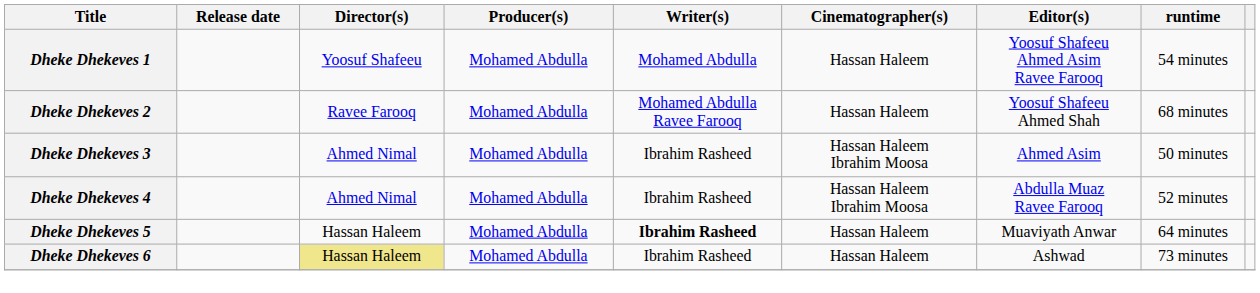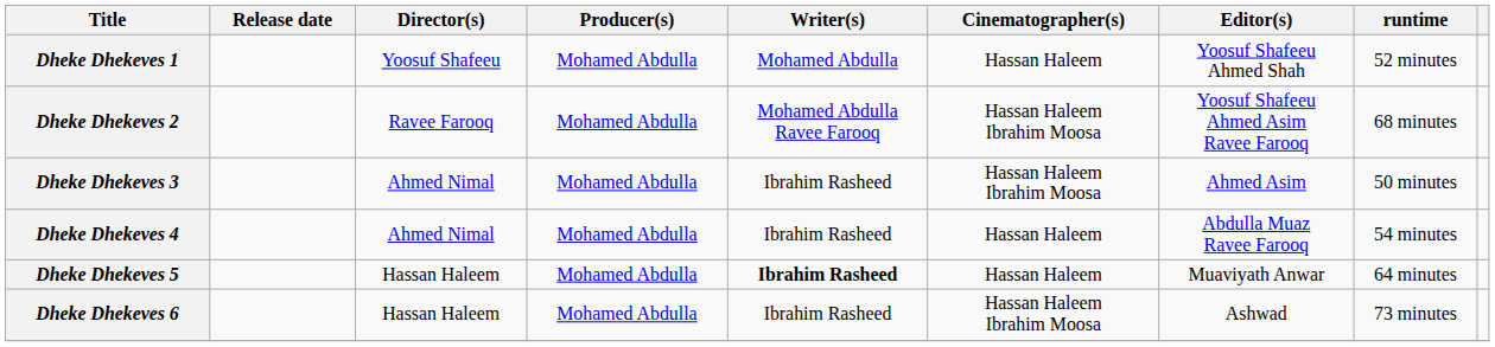 <table class="wikitable plainrowheaders" style="text-align: center" width="100%">
 <tr>
 <th scope="col">Title</th>
 <th scope="col">Release date</th>
 <th scope="col">Director(s)</th>
 <th scope="col">Producer(s)</th>
 <th scope="col">Writer(s)</th>
 <th scope="col">Cinematographer(s)</th>
 <th scope="col">Editor(s)</th>
 <th scope="col">runtime</th>
 <th scope="col" class="unsortable"></th>
 </tr>
 <tr>
 <th scope="row"><em>Dheke Dhekeves 1</em></th>
 <td></td>
 <td><a href='#'>Yoosuf Shafeeu</a></td>
 <td><a href='#'>Mohamed Abdulla</a></td>
 <td><a href='#'>Mohamed Abdulla</a></td>
 <td>Hassan Haleem</td>
-<td><a href='#'>Yoosuf Shafeeu</a><br><a href='#'>Ahmed Asim</a><br><a href='#'>Ravee Farooq</a></td>
-<td>54 minutes</td>
+<td><a href='#'>Yoosuf Shafeeu</a><br>Ahmed Shah</td>
+<td>52 minutes</td>
 <td style="text-align: center;"></td>
 </tr>
 <tr>
 <th scope="row"><em>Dheke Dhekeves 2</em></th>
 <td></td>
 <td><a href='#'>Ravee Farooq</a></td>
 <td><a href='#'>Mohamed Abdulla</a></td>
 <td><a href='#'>Mohamed Abdulla</a><br><a href='#'>Ravee Farooq</a></td>
-<td>Hassan Haleem</td>
-<td><a href='#'>Yoosuf Shafeeu</a><br>Ahmed Shah</td>
+<td>Hassan Haleem<br>Ibrahim Moosa</td>
+<td><a href='#'>Yoosuf Shafeeu</a><br><a href='#'>Ahmed Asim</a><br><a href='#'>Ravee Farooq</a></td>
 <td>68 minutes</td>
 <td style="text-align: center;"></td>
 </tr>
 <tr>
 <th scope="row"><em>Dheke Dhekeves 3</em></th>
 <td></td>
 <td><a href='#'>Ahmed Nimal</a></td>
 <td><a href='#'>Mohamed Abdulla</a></td>
 <td>Ibrahim Rasheed</td>
 <td>Hassan Haleem<br>Ibrahim Moosa</td>
 <td><a href='#'>Ahmed Asim</a></td>
 <td>50 minutes</td>
 <td style="text-align: center;"></td>
 </tr>
 <tr>
 <th scope="row"><em>Dheke Dhekeves 4</em></th>
 <td></td>
 <td><a href='#'>Ahmed Nimal</a></td>
 <td><a href='#'>Mohamed Abdulla</a></td>
 <td>Ibrahim Rasheed</td>
-<td>Hassan Haleem<br>Ibrahim Moosa</td>
+<td>Hassan Haleem</td>
 <td><a href='#'>Abdulla Muaz</a><br><a href='#'>Ravee Farooq</a></td>
-<td>52 minutes</td>
+<td>54 minutes</td>
 <td style="text-align: center;"></td>
 </tr>
 <tr>
 <th scope="row"><em>Dheke Dhekeves 5</em></th>
 <td></td>
 <td>Hassan Haleem</td>
 <td><a href='#'>Mohamed Abdulla</a></td>
 <td><strong>Ibrahim Rasheed</strong></td>
 <td>Hassan Haleem</td>
 <td>Muaviyath Anwar</td>
 <td>64 minutes</td>
 <td style="text-align: center;"></td>
 </tr>
 <tr>
 <th scope="row"><em>Dheke Dhekeves 6</em></th>
 <td></td>
-<td style="background: khaki;">Hassan Haleem</td>
+<td>Hassan Haleem</td>
 <td><a href='#'>Mohamed Abdulla</a></td>
 <td>Ibrahim Rasheed</td>
-<td>Hassan Haleem</td>
+<td>Hassan Haleem<br>Ibrahim Moosa</td>
 <td>Ashwad</td>
 <td>73 minutes</td>
 <td style="text-align: center;"></td>
 </tr>
 <tr>
 </tr>
 </table>
